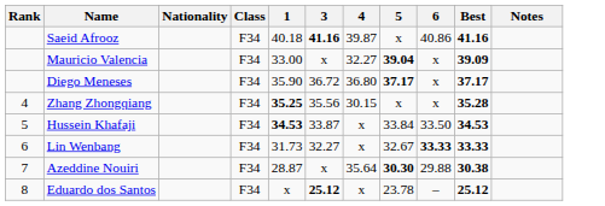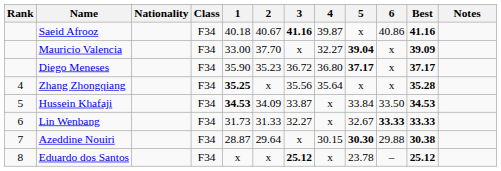 <table class="wikitable sortable" style=" text-align:center">
 <tr>
 <th width="30">Rank</th>
 <th>Name</th>
 <th>Nationality</th>
 <th width="30">Class</th>
 <th width="30">1</th>
+<th width="30">2</th>
 <th width="30">3</th>
 <th width="30">4</th>
 <th width="30">5</th>
 <th width="30">6</th>
 <th width="30">Best</th>
 <th width="75">Notes</th>
 </tr>
 <tr>
 <td></td>
 <td align="left"><a href='#'>Saeid Afrooz</a></td>
 <td align="left"></td>
 <td>F34</td>
 <td>40.18</td>
+<td>40.67</td>
 <td><strong>41.16</strong></td>
 <td>39.87</td>
 <td>x</td>
 <td>40.86</td>
 <td><strong>41.16</strong></td>
 <td></td>
 </tr>
 <tr>
 <td></td>
 <td align="left"><a href='#'>Mauricio Valencia</a></td>
 <td align="left"></td>
 <td>F34</td>
 <td>33.00</td>
+<td>37.70</td>
 <td>x</td>
 <td>32.27</td>
 <td><strong>39.04</strong></td>
 <td>x</td>
 <td><strong>39.09</strong></td>
 <td></td>
 </tr>
 <tr>
 <td></td>
 <td align="left"><a href='#'>Diego Meneses</a></td>
 <td align="left"></td>
 <td>F34</td>
 <td>35.90</td>
+<td>35.23</td>
 <td>36.72</td>
 <td>36.80</td>
 <td><strong>37.17</strong></td>
 <td>x</td>
 <td><strong>37.17</strong></td>
 <td></td>
 </tr>
 <tr>
 <td>4</td>
 <td align="left"><a href='#'>Zhang Zhongqiang</a></td>
 <td align="left"></td>
 <td>F34</td>
 <td><strong>35.25</strong></td>
+<td>x</td>
 <td>35.56</td>
-<td>30.15</td>
+<td>35.64</td>
 <td>x</td>
 <td>x</td>
 <td><strong>35.28</strong></td>
 <td></td>
 </tr>
 <tr>
 <td>5</td>
 <td align="left"><a href='#'>Hussein Khafaji</a></td>
 <td align="left"></td>
 <td>F34</td>
 <td><strong>34.53</strong></td>
+<td>34.09</td>
 <td>33.87</td>
 <td>x</td>
 <td>33.84</td>
 <td>33.50</td>
 <td><strong>34.53</strong></td>
 <td></td>
 </tr>
 <tr>
 <td>6</td>
 <td align="left"><a href='#'>Lin Wenbang</a></td>
 <td align="left"></td>
 <td>F34</td>
 <td>31.73</td>
+<td>31.33</td>
 <td>32.27</td>
 <td>x</td>
 <td>32.67</td>
 <td><strong>33.33</strong></td>
 <td><strong>33.33</strong></td>
 <td></td>
 </tr>
 <tr>
 <td>7</td>
 <td align="left"><a href='#'>Azeddine Nouiri</a></td>
 <td align="left"></td>
 <td>F34</td>
 <td>28.87</td>
+<td>29.64</td>
 <td>x</td>
-<td>35.64</td>
+<td>30.15</td>
 <td><strong>30.30</strong></td>
 <td>29.88</td>
 <td><strong>30.38</strong></td>
 <td></td>
 </tr>
 <tr>
 <td>8</td>
 <td align="left"><a href='#'>Eduardo dos Santos</a></td>
 <td align="left"></td>
 <td>F34</td>
 <td>x</td>
+<td>x</td>
 <td><strong>25.12</strong></td>
 <td>x</td>
 <td>23.78</td>
 <td>–</td>
 <td><strong>25.12</strong></td>
 <td></td>
 </tr>
 </table>
